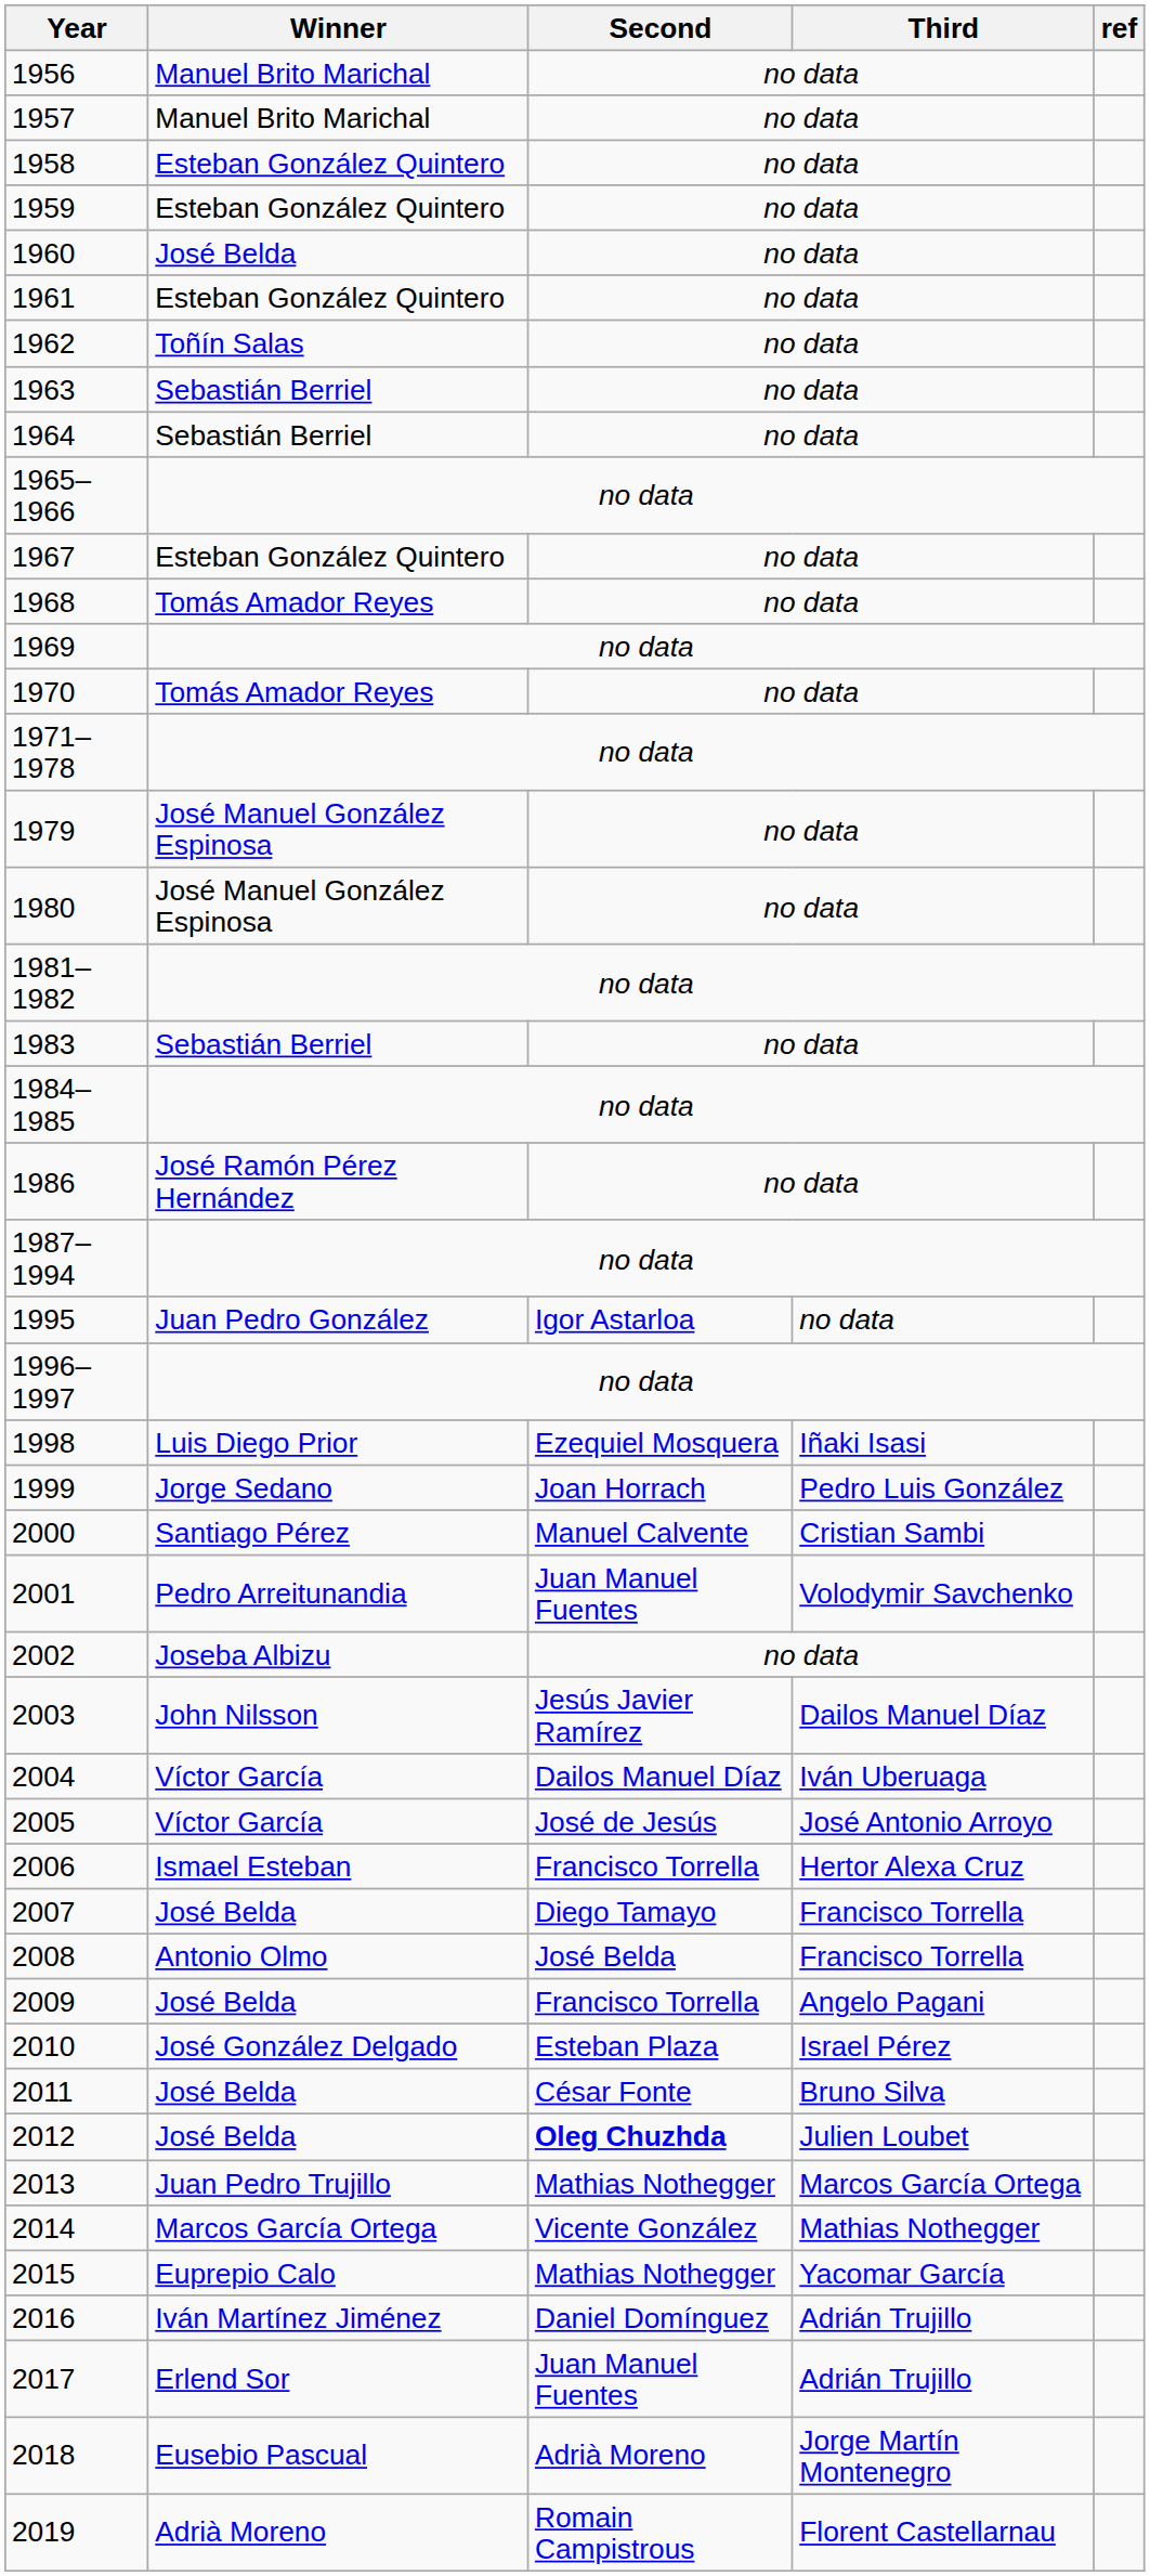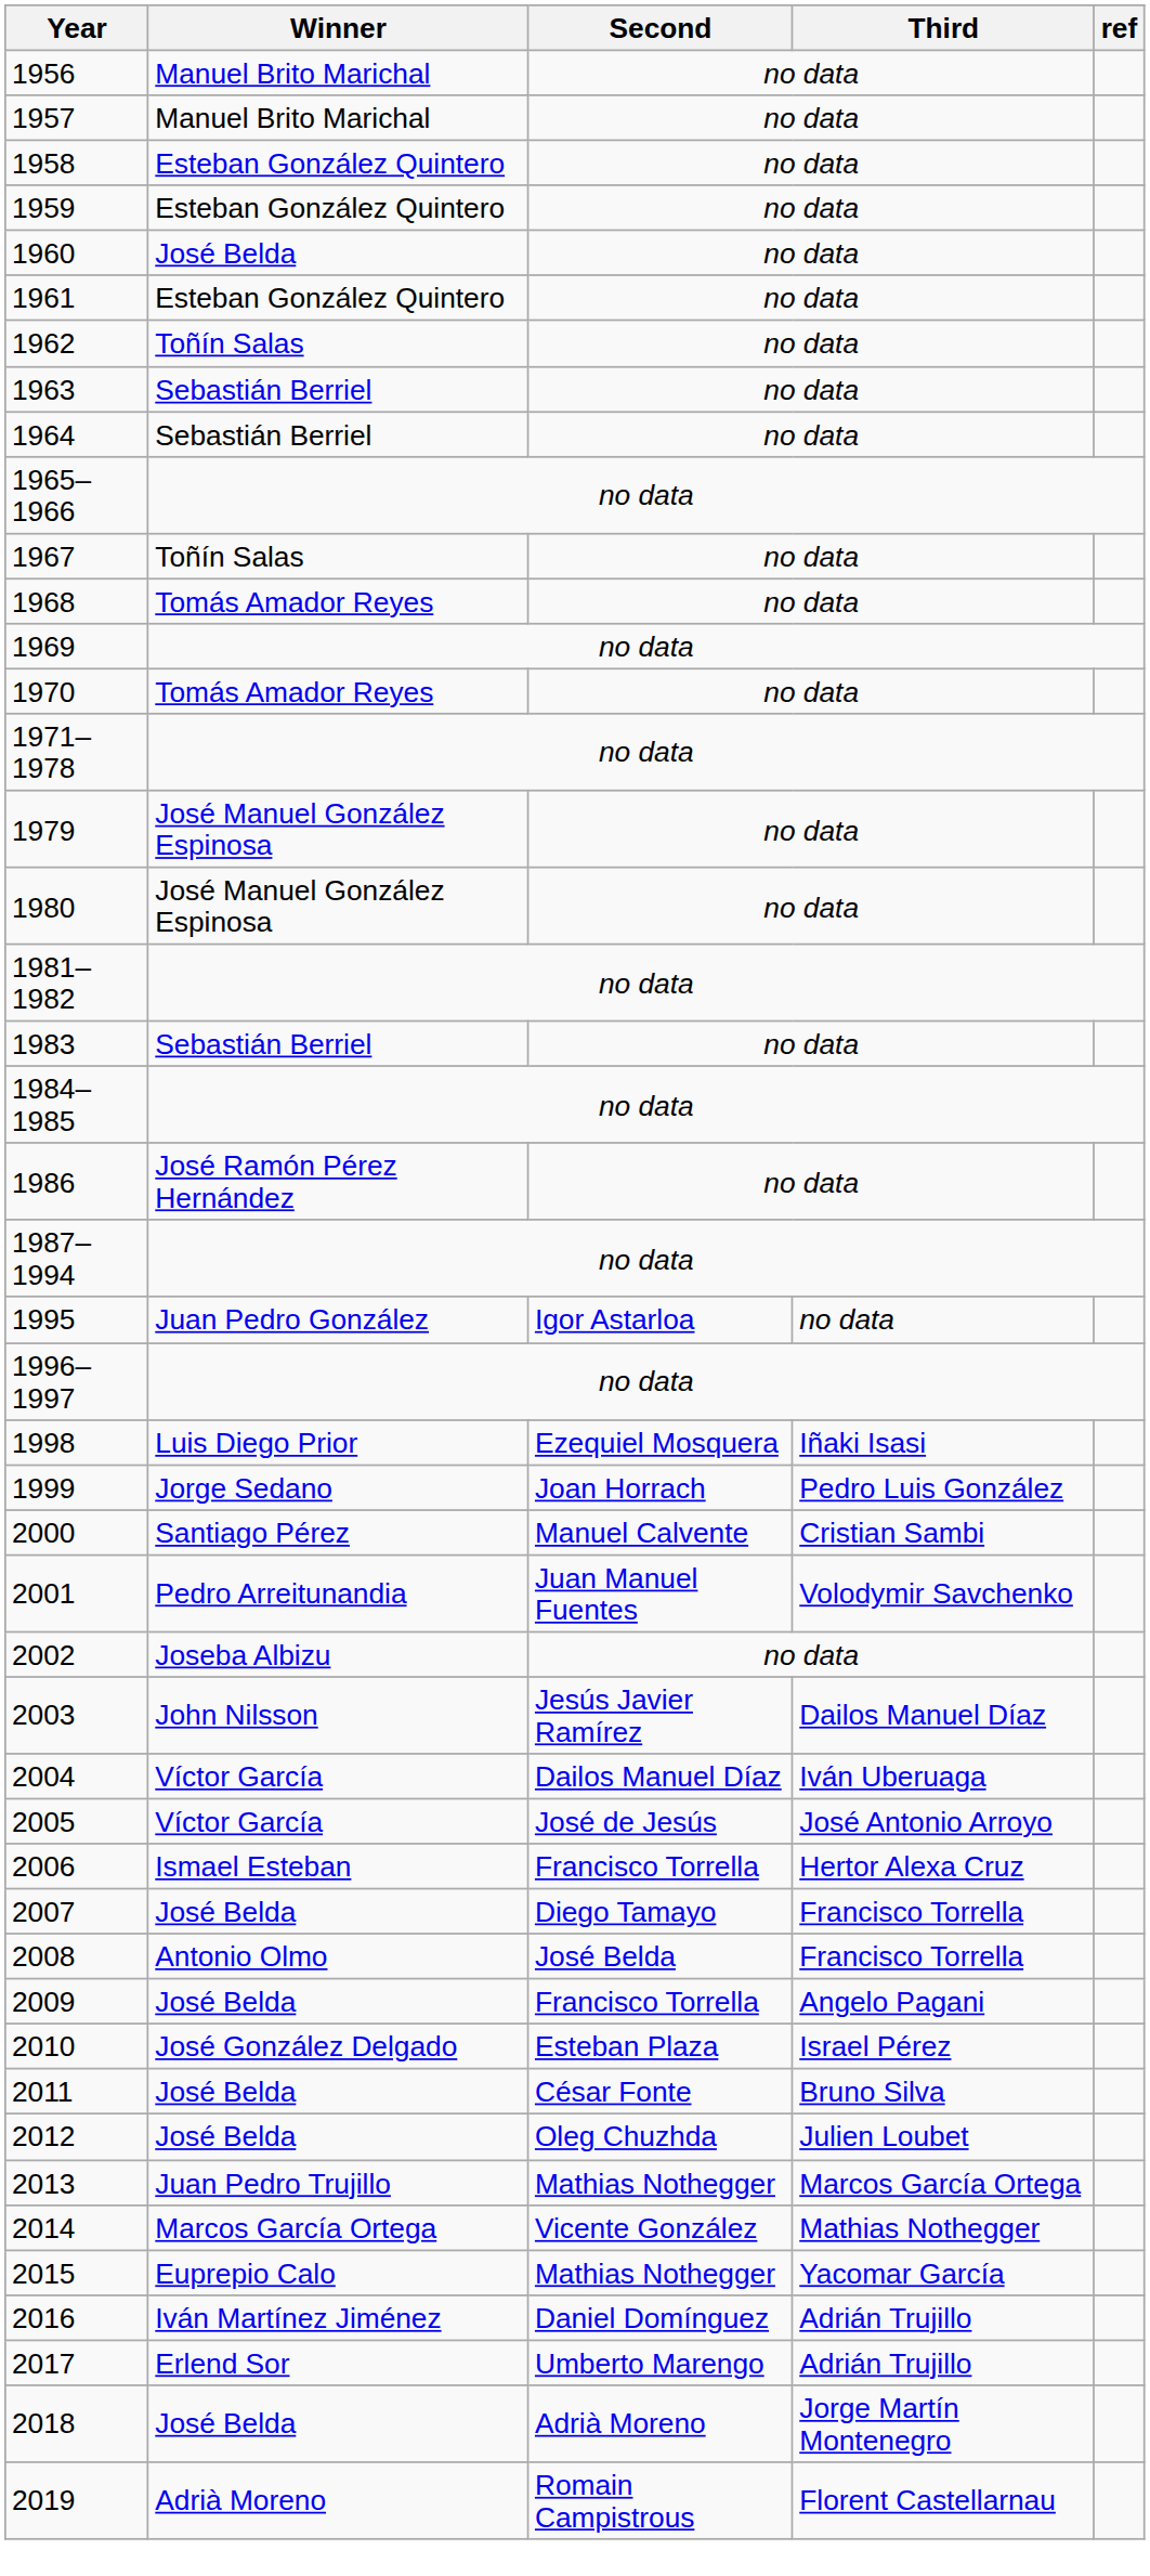 <table class="wikitable sortable" style="font-size:95%">
 <tr>
 <th>Year</th>
 <th>Winner</th>
 <th>Second</th>
 <th>Third</th>
 <th>ref</th>
 </tr>
 <tr>
 <td>1956</td>
 <td> <a href='#'>Manuel Brito Marichal</a></td>
 <td colspan=2 align=center><em>no data</em></td>
 <td></td>
 </tr>
 <tr>
 <td>1957</td>
 <td> Manuel Brito Marichal</td>
 <td colspan=2 align=center><em>no data</em></td>
 <td></td>
 </tr>
 <tr>
 <td>1958</td>
 <td> <a href='#'>Esteban González Quintero</a></td>
 <td colspan=2 align=center><em>no data</em></td>
 <td></td>
 </tr>
 <tr>
 <td>1959</td>
 <td> Esteban González Quintero</td>
 <td colspan=2 align=center><em>no data</em></td>
 <td></td>
 </tr>
 <tr>
 <td>1960</td>
 <td> <a href='#'>José Belda</a></td>
 <td colspan=2 align=center><em>no data</em></td>
 <td></td>
 </tr>
 <tr>
 <td>1961</td>
 <td> Esteban González Quintero</td>
 <td colspan=2 align=center><em>no data</em></td>
 <td></td>
 </tr>
 <tr>
 <td>1962</td>
 <td> <a href='#'>Toñín Salas</a></td>
 <td colspan=2 align=center><em>no data</em></td>
 <td></td>
 </tr>
 <tr>
 <td>1963</td>
 <td> <a href='#'>Sebastián Berriel</a></td>
 <td colspan=2 align=center><em>no data</em></td>
 <td></td>
 </tr>
 <tr>
 <td>1964</td>
 <td> Sebastián Berriel</td>
 <td colspan=2 align=center><em>no data</em></td>
 <td></td>
 </tr>
 <tr>
 <td>1965–1966</td>
 <td colspan=4 align=center><em>no data</em></td>
 </tr>
 <tr>
 <td>1967</td>
-<td> Esteban González Quintero</td>
+<td> Toñín Salas</td>
 <td colspan=2 align=center><em>no data</em></td>
 <td></td>
 </tr>
 <tr>
 <td>1968</td>
 <td> <a href='#'>Tomás Amador Reyes</a></td>
 <td colspan=2 align=center><em>no data</em></td>
 <td></td>
 </tr>
 <tr>
 <td>1969</td>
 <td colspan=4 align=center><em>no data</em></td>
 </tr>
 <tr>
 <td>1970</td>
 <td> <a href='#'>Tomás Amador Reyes</a></td>
 <td colspan=2 align=center><em>no data</em></td>
 <td></td>
 </tr>
 <tr>
 <td>1971–1978</td>
 <td colspan=4 align=center><em>no data</em></td>
 </tr>
 <tr>
 <td>1979</td>
 <td> <a href='#'>José Manuel González Espinosa</a></td>
 <td colspan=2 align=center><em>no data</em></td>
 <td></td>
 </tr>
 <tr>
 <td>1980</td>
 <td> José Manuel González Espinosa</td>
 <td colspan=2 align=center><em>no data</em></td>
 <td></td>
 </tr>
 <tr>
 <td>1981–1982</td>
 <td colspan=4 align=center><em>no data</em></td>
 </tr>
 <tr>
 <td>1983</td>
 <td> <a href='#'>Sebastián Berriel</a></td>
 <td colspan=2 align=center><em>no data</em></td>
 <td></td>
 </tr>
 <tr>
 <td>1984–1985</td>
 <td colspan=4 align=center><em>no data</em></td>
 </tr>
 <tr>
 <td>1986</td>
 <td> <a href='#'>José Ramón Pérez Hernández</a></td>
 <td colspan=2 align=center><em>no data</em></td>
 <td></td>
 </tr>
 <tr>
 <td>1987–1994</td>
 <td colspan=4 align=center><em>no data</em></td>
 </tr>
 <tr>
 <td>1995</td>
 <td> <a href='#'>Juan Pedro González</a></td>
 <td> <a href='#'>Igor Astarloa</a></td>
 <td><em>no data</em></td>
 <td></td>
 </tr>
 <tr>
 <td>1996–1997</td>
 <td align=center colspan=4><em>no data</em></td>
 </tr>
 <tr>
 <td>1998</td>
 <td> <a href='#'>Luis Diego Prior</a></td>
 <td> <a href='#'>Ezequiel Mosquera</a></td>
 <td> <a href='#'>Iñaki Isasi</a></td>
 <td></td>
 </tr>
 <tr>
 <td>1999</td>
 <td> <a href='#'>Jorge Sedano</a></td>
 <td> <a href='#'>Joan Horrach</a></td>
 <td> <a href='#'>Pedro Luis González</a></td>
 <td></td>
 </tr>
 <tr>
 <td>2000</td>
 <td> <a href='#'>Santiago Pérez</a></td>
 <td> <a href='#'>Manuel Calvente</a></td>
 <td> <a href='#'>Cristian Sambi</a></td>
 <td></td>
 </tr>
 <tr>
 <td>2001</td>
 <td> <a href='#'>Pedro Arreitunandia</a></td>
 <td> <a href='#'>Juan Manuel Fuentes</a></td>
 <td> <a href='#'>Volodymir Savchenko</a></td>
 <td></td>
 </tr>
 <tr>
 <td>2002</td>
 <td> <a href='#'>Joseba Albizu</a></td>
 <td colspan=2 align=center><em>no data</em></td>
 <td></td>
 </tr>
 <tr>
 <td>2003</td>
 <td> <a href='#'>John Nilsson</a></td>
 <td> <a href='#'>Jesús Javier Ramírez</a></td>
 <td> <a href='#'>Dailos Manuel Díaz</a></td>
 <td></td>
 </tr>
 <tr>
 <td>2004</td>
 <td> <a href='#'>Víctor García</a></td>
 <td> <a href='#'>Dailos Manuel Díaz</a></td>
 <td> <a href='#'>Iván Uberuaga</a></td>
 <td></td>
 </tr>
 <tr>
 <td>2005</td>
 <td> <a href='#'>Víctor García</a></td>
 <td> <a href='#'>José de Jesús</a></td>
 <td> <a href='#'>José Antonio Arroyo</a></td>
 <td></td>
 </tr>
 <tr>
 <td>2006</td>
 <td> <a href='#'>Ismael Esteban</a></td>
 <td> <a href='#'>Francisco Torrella</a></td>
 <td> <a href='#'>Hertor Alexa Cruz</a></td>
 <td></td>
 </tr>
 <tr>
 <td>2007</td>
 <td> <a href='#'>José Belda</a></td>
 <td> <a href='#'>Diego Tamayo</a></td>
 <td> <a href='#'>Francisco Torrella</a></td>
 <td></td>
 </tr>
 <tr>
 <td>2008</td>
 <td> <a href='#'>Antonio Olmo</a></td>
 <td> <a href='#'>José Belda</a></td>
 <td> <a href='#'>Francisco Torrella</a></td>
 <td></td>
 </tr>
 <tr>
 <td>2009</td>
 <td> <a href='#'>José Belda</a></td>
 <td> <a href='#'>Francisco Torrella</a></td>
 <td> <a href='#'>Angelo Pagani</a></td>
 <td></td>
 </tr>
 <tr>
 <td>2010</td>
 <td> <a href='#'>José González Delgado</a></td>
 <td> <a href='#'>Esteban Plaza</a></td>
 <td> <a href='#'>Israel Pérez</a></td>
 <td></td>
 </tr>
 <tr>
 <td>2011</td>
 <td> <a href='#'>José Belda</a></td>
 <td> <a href='#'>César Fonte</a></td>
 <td> <a href='#'>Bruno Silva</a></td>
 <td></td>
 </tr>
 <tr>
 <td>2012</td>
 <td> <a href='#'>José Belda</a></td>
-<td><strong> <a href='#'>Oleg Chuzhda</a></strong></td>
+<td> <a href='#'>Oleg Chuzhda</a></td>
 <td> <a href='#'>Julien Loubet</a></td>
 <td></td>
 </tr>
 <tr>
 <td>2013</td>
 <td> <a href='#'>Juan Pedro Trujillo</a></td>
 <td> <a href='#'>Mathias Nothegger</a></td>
 <td> <a href='#'>Marcos García Ortega</a></td>
 <td></td>
 </tr>
 <tr>
 <td>2014</td>
 <td> <a href='#'>Marcos García Ortega</a></td>
 <td> <a href='#'>Vicente González</a></td>
 <td> <a href='#'>Mathias Nothegger</a></td>
 <td></td>
 </tr>
 <tr>
 <td>2015</td>
 <td> <a href='#'>Euprepio Calo</a></td>
 <td> <a href='#'>Mathias Nothegger</a></td>
 <td> <a href='#'>Yacomar García</a></td>
 <td></td>
 </tr>
 <tr>
 <td>2016</td>
 <td> <a href='#'>Iván Martínez Jiménez</a></td>
 <td> <a href='#'>Daniel Domínguez</a></td>
 <td> <a href='#'>Adrián Trujillo</a></td>
 <td></td>
 </tr>
 <tr>
 <td>2017</td>
 <td> <a href='#'>Erlend Sor</a></td>
-<td> <a href='#'>Juan Manuel Fuentes</a></td>
+<td> <a href='#'>Umberto Marengo</a></td>
 <td> <a href='#'>Adrián Trujillo</a></td>
 <td></td>
 </tr>
 <tr>
 <td>2018</td>
-<td> <a href='#'>Eusebio Pascual</a></td>
+<td> <a href='#'>José Belda</a></td>
 <td> <a href='#'>Adrià Moreno</a></td>
 <td> <a href='#'>Jorge Martín Montenegro</a></td>
 <td></td>
 </tr>
 <tr>
 <td>2019</td>
 <td> <a href='#'>Adrià Moreno</a></td>
 <td> <a href='#'>Romain Campistrous</a></td>
 <td> <a href='#'>Florent Castellarnau</a></td>
 <td></td>
 </tr>
 </table>
